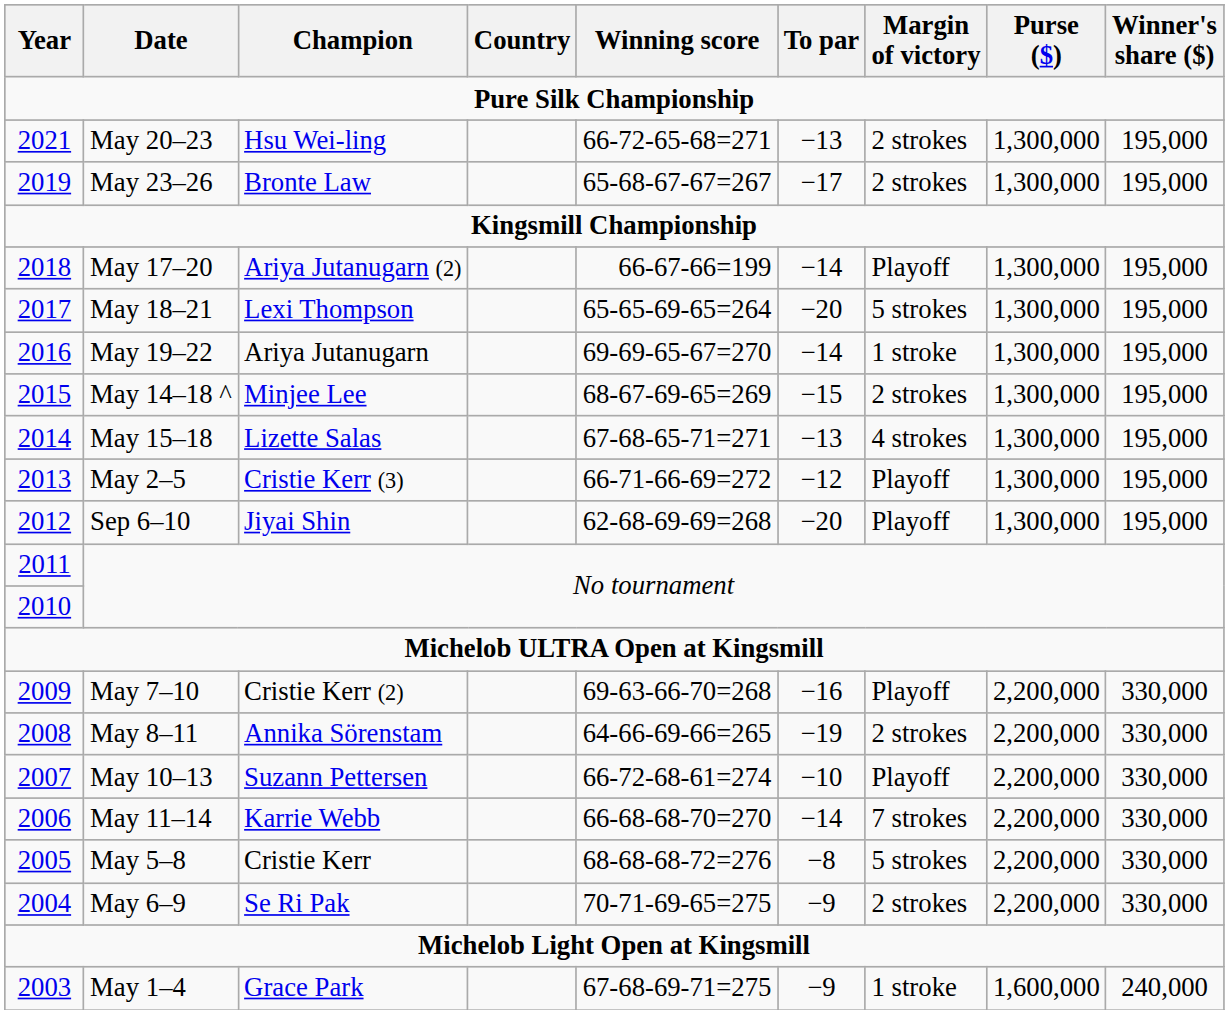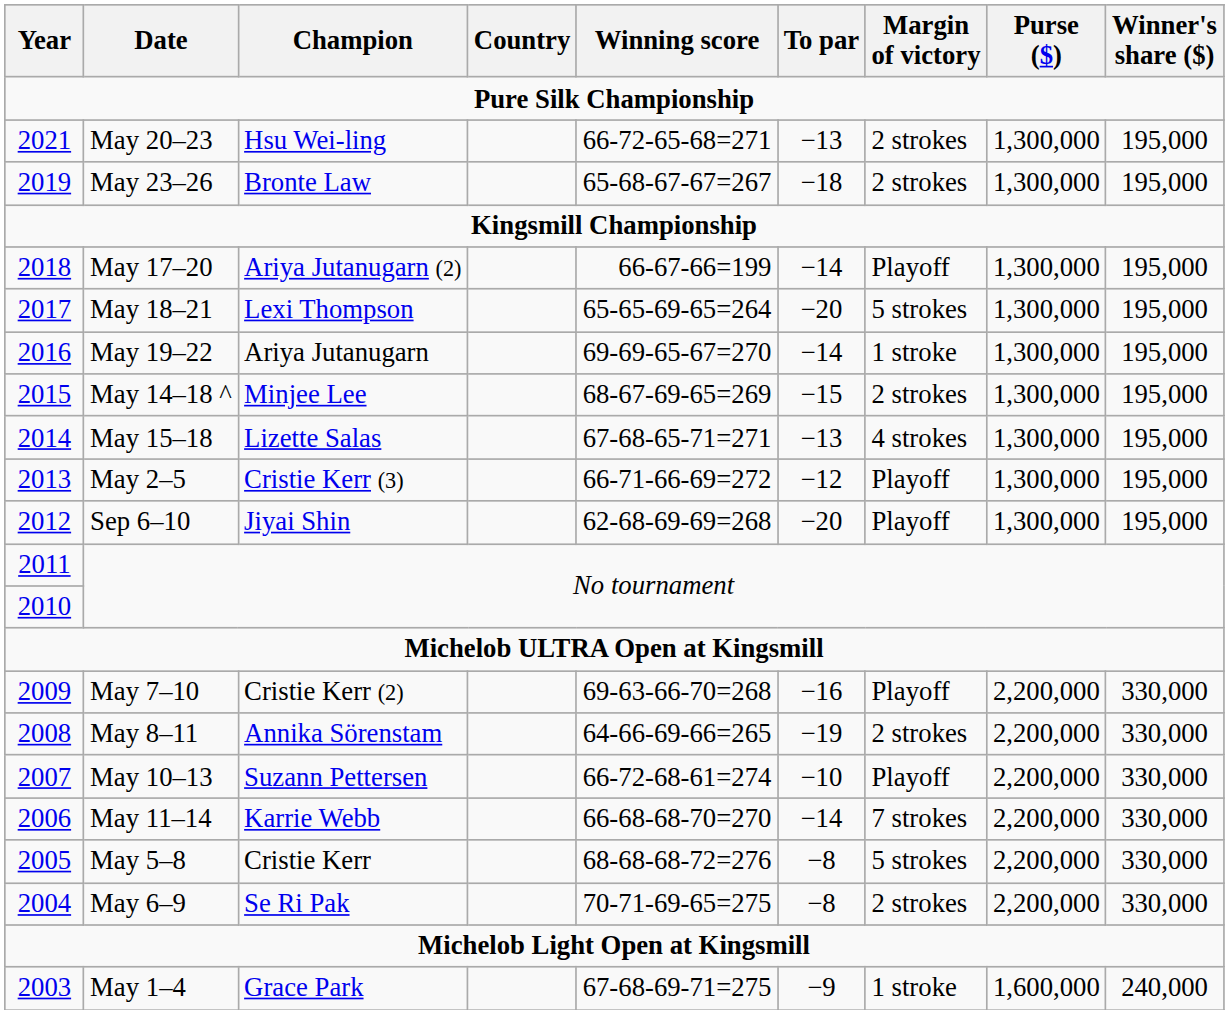 <table class=wikitable style="text-align:center">
 <tr>
 <th>Year</th>
 <th>Date</th>
 <th>Champion</th>
 <th>Country</th>
 <th>Winning score</th>
 <th>To par</th>
 <th>Margin<br>of victory</th>
 <th>Purse<br>(<a href='#'>$</a>)</th>
 <th>Winner's<br>share ($)</th>
 </tr>
 <tr>
 <td colspan=9><strong>Pure Silk Championship</strong></td>
 </tr>
 <tr>
 <td><a href='#'>2021</a></td>
 <td align=left>May 20–23</td>
 <td align=left><a href='#'>Hsu Wei-ling</a></td>
 <td align=left></td>
 <td align=right>66-72-65-68=271</td>
 <td>−13</td>
 <td align=left>2 strokes</td>
 <td>1,300,000</td>
 <td>195,000</td>
 </tr>
 <tr>
 <td><a href='#'>2019</a></td>
 <td align=left>May 23–26</td>
 <td align=left><a href='#'>Bronte Law</a></td>
 <td align=left></td>
 <td align=right>65-68-67-67=267</td>
-<td>−17</td>
+<td>−18</td>
 <td align=left>2 strokes</td>
 <td>1,300,000</td>
 <td>195,000</td>
 </tr>
 <tr>
 <td colspan=9><strong>Kingsmill Championship</strong></td>
 </tr>
 <tr>
 <td><a href='#'>2018</a></td>
 <td align=left>May 17–20</td>
 <td align=left><a href='#'>Ariya Jutanugarn</a> <small>(2)</small></td>
 <td align=left></td>
 <td align=right>66-67-66=199</td>
 <td>−14</td>
 <td align=left>Playoff</td>
 <td>1,300,000</td>
 <td>195,000</td>
 </tr>
 <tr>
 <td><a href='#'>2017</a></td>
 <td align=left>May 18–21</td>
 <td align=left><a href='#'>Lexi Thompson</a></td>
 <td align=left></td>
 <td align=right>65-65-69-65=264</td>
 <td>−20</td>
 <td align=left>5 strokes</td>
 <td>1,300,000</td>
 <td>195,000</td>
 </tr>
 <tr>
 <td><a href='#'>2016</a></td>
 <td align=left>May 19–22</td>
 <td align=left>Ariya Jutanugarn</td>
 <td align=left></td>
 <td align=right>69-69-65-67=270</td>
 <td>−14</td>
 <td align=left>1 stroke</td>
 <td>1,300,000</td>
 <td>195,000</td>
 </tr>
 <tr>
 <td><a href='#'>2015</a></td>
 <td align=left>May 14–18 ^</td>
 <td align=left><a href='#'>Minjee Lee</a></td>
 <td align=left></td>
 <td align=right>68-67-69-65=269</td>
 <td>−15</td>
 <td align=left>2 strokes</td>
 <td>1,300,000</td>
 <td>195,000</td>
 </tr>
 <tr>
 <td><a href='#'>2014</a></td>
 <td align=left>May 15–18</td>
 <td align=left><a href='#'>Lizette Salas</a></td>
 <td></td>
 <td align=right>67-68-65-71=271</td>
 <td>−13</td>
 <td align=left>4 strokes</td>
 <td>1,300,000</td>
 <td>195,000</td>
 </tr>
 <tr>
 <td><a href='#'>2013</a></td>
 <td align=left>May 2–5</td>
 <td align=left><a href='#'>Cristie Kerr</a> <small>(3)</small></td>
 <td></td>
 <td align=right>66-71-66-69=272</td>
 <td>−12</td>
 <td align=left>Playoff</td>
 <td>1,300,000</td>
 <td>195,000</td>
 </tr>
 <tr>
 <td><a href='#'>2012</a></td>
 <td align=left>Sep 6–10</td>
 <td align=left><a href='#'>Jiyai Shin</a></td>
 <td></td>
 <td align=right>62-68-69-69=268</td>
 <td>−20</td>
 <td align=left>Playoff</td>
 <td>1,300,000</td>
 <td>195,000</td>
 </tr>
 <tr>
 <td><a href='#'>2011</a></td>
 <td rowspan=2 colspan=8><em>No tournament</em></td>
 </tr>
 <tr>
 <td><a href='#'>2010</a></td>
 </tr>
 <tr>
 <td align=center colspan=9><strong>Michelob ULTRA Open at Kingsmill</strong></td>
 </tr>
 <tr>
 <td><a href='#'>2009</a></td>
 <td align=left>May 7–10</td>
 <td align=left>Cristie Kerr <small>(2)</small></td>
 <td align=left></td>
 <td align=right>69-63-66-70=268</td>
 <td>−16</td>
 <td align=left>Playoff</td>
 <td>2,200,000</td>
 <td>330,000</td>
 </tr>
 <tr>
 <td><a href='#'>2008</a></td>
 <td align=left>May 8–11</td>
 <td align=left><a href='#'>Annika Sörenstam</a></td>
 <td align=left></td>
 <td align=right>64-66-69-66=265</td>
 <td>−19</td>
 <td align=left>2 strokes</td>
 <td>2,200,000</td>
 <td>330,000</td>
 </tr>
 <tr>
 <td><a href='#'>2007</a></td>
 <td align=left>May 10–13</td>
 <td align=left><a href='#'>Suzann Pettersen</a></td>
 <td align=left></td>
 <td align=right>66-72-68-61=274</td>
 <td>−10</td>
 <td align=left>Playoff</td>
 <td>2,200,000</td>
 <td>330,000</td>
 </tr>
 <tr>
 <td><a href='#'>2006</a></td>
 <td align=left>May 11–14</td>
 <td align=left><a href='#'>Karrie Webb</a></td>
 <td align=left></td>
 <td align=right>66-68-68-70=270</td>
 <td>−14</td>
 <td align=left>7 strokes</td>
 <td>2,200,000</td>
 <td>330,000</td>
 </tr>
 <tr>
 <td><a href='#'>2005</a></td>
 <td align=left>May 5–8</td>
 <td align=left>Cristie Kerr</td>
 <td align=left></td>
 <td align=right>68-68-68-72=276</td>
 <td>−8</td>
 <td align=left>5 strokes</td>
 <td>2,200,000</td>
 <td>330,000</td>
 </tr>
 <tr>
 <td><a href='#'>2004</a></td>
 <td align=left>May 6–9</td>
 <td align=left><a href='#'>Se Ri Pak</a></td>
 <td align=left></td>
 <td align=right>70-71-69-65=275</td>
-<td>−9</td>
+<td>−8</td>
 <td align=left>2 strokes</td>
 <td>2,200,000</td>
 <td>330,000</td>
 </tr>
 <tr>
 <td colspan=9><strong>Michelob Light Open at Kingsmill</strong></td>
 </tr>
 <tr>
 <td> <a href='#'>2003</a> </td>
 <td align=left>May 1–4</td>
 <td align=left><a href='#'>Grace Park</a></td>
 <td></td>
 <td align=right>67-68-69-71=275</td>
 <td>−9</td>
 <td align=left>1 stroke</td>
 <td>1,600,000</td>
 <td>240,000</td>
 </tr>
 </table>
